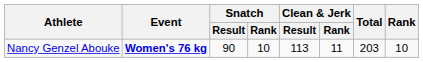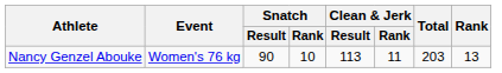 <table class="wikitable" style="font-size:90%">
 <tr>
 <th rowspan="2">Athlete</th>
 <th rowspan="2">Event</th>
 <th colspan="2">Snatch</th>
 <th colspan="2">Clean & Jerk</th>
 <th rowspan="2">Total</th>
 <th rowspan="2">Rank</th>
 </tr>
 <tr style="font-size:95%">
 <th>Result</th>
 <th>Rank</th>
 <th>Result</th>
 <th>Rank</th>
 </tr>
 <tr align=center>
 <td align=left><a href='#'>Nancy Genzel Abouke</a></td>
-<td align=left><strong><a href='#'>Women's 76 kg</a></strong></td>
+<td align=left><a href='#'>Women's 76 kg</a></td>
 <td>90</td>
 <td>10</td>
 <td>113</td>
 <td>11</td>
 <td>203</td>
-<td>10</td>
+<td>13</td>
 </tr>
 </table>
